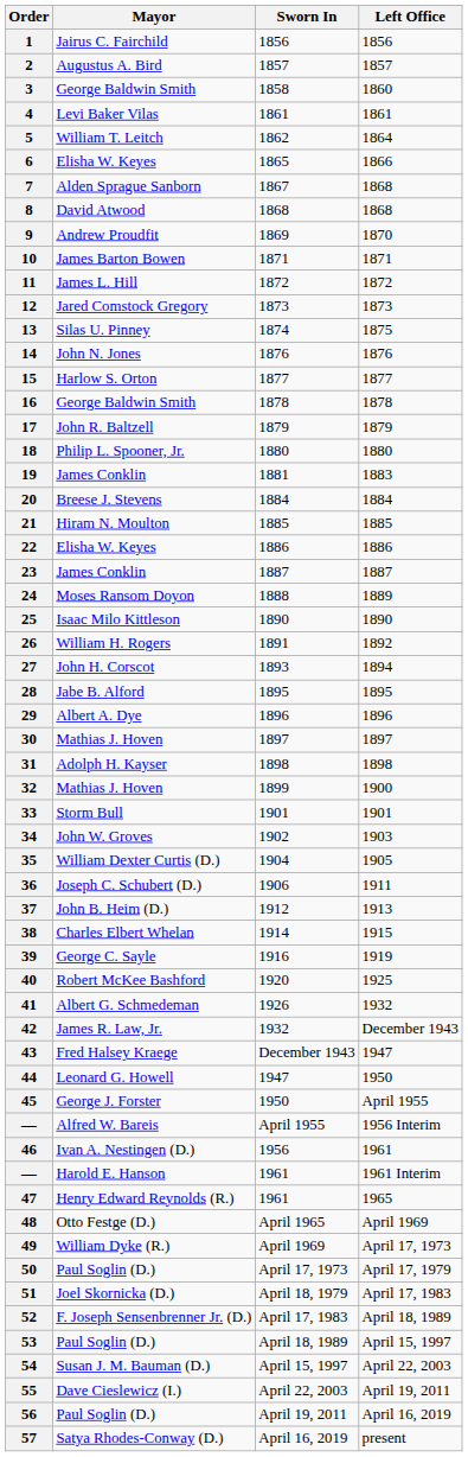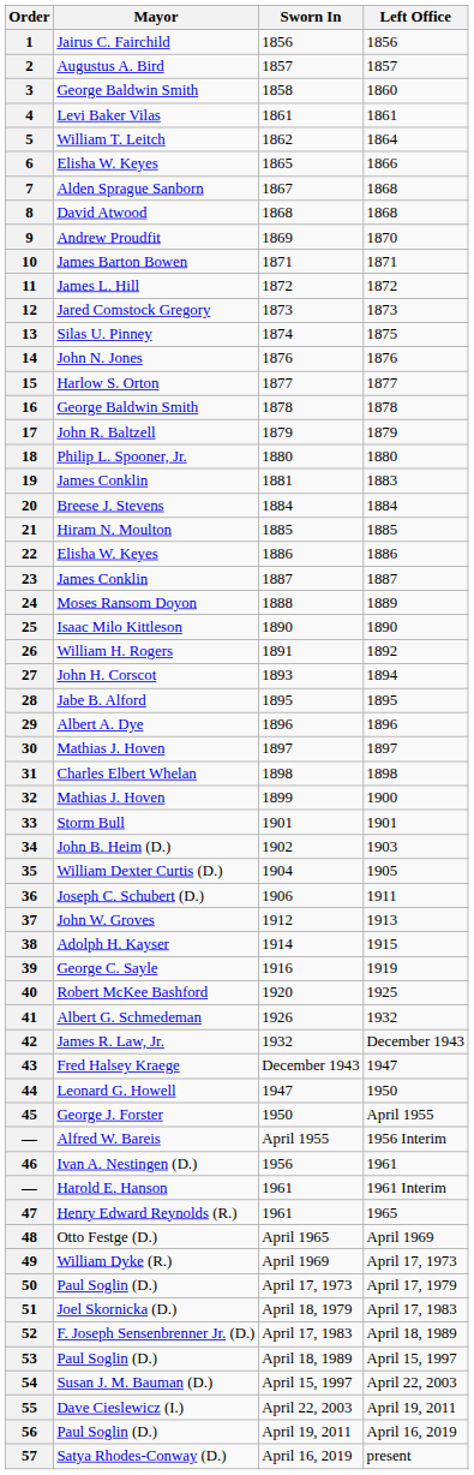 <table class="wikitable">
 <tr>
 <th>Order</th>
 <th>Mayor</th>
 <th>Sworn In</th>
 <th>Left Office</th>
 </tr>
 <tr>
 <th>1</th>
 <td><a href='#'>Jairus C. Fairchild</a></td>
 <td>1856</td>
 <td>1856</td>
 </tr>
 <tr>
 <th>2</th>
 <td><a href='#'>Augustus A. Bird</a></td>
 <td>1857</td>
 <td>1857</td>
 </tr>
 <tr>
 <th>3</th>
 <td><a href='#'>George Baldwin Smith</a></td>
 <td>1858</td>
 <td>1860</td>
 </tr>
 <tr>
 <th>4</th>
 <td><a href='#'>Levi Baker Vilas</a></td>
 <td>1861</td>
 <td>1861</td>
 </tr>
 <tr>
 <th>5</th>
 <td><a href='#'>William T. Leitch</a></td>
 <td>1862</td>
 <td>1864</td>
 </tr>
 <tr>
 <th>6</th>
 <td><a href='#'>Elisha W. Keyes</a></td>
 <td>1865</td>
 <td>1866</td>
 </tr>
 <tr>
 <th>7</th>
 <td><a href='#'>Alden Sprague Sanborn</a></td>
 <td>1867</td>
 <td>1868</td>
 </tr>
 <tr>
 <th>8</th>
 <td><a href='#'>David Atwood</a></td>
 <td>1868</td>
 <td>1868</td>
 </tr>
 <tr>
 <th>9</th>
 <td><a href='#'>Andrew Proudfit</a></td>
 <td>1869</td>
 <td>1870</td>
 </tr>
 <tr>
 <th>10</th>
 <td><a href='#'>James Barton Bowen</a></td>
 <td>1871</td>
 <td>1871</td>
 </tr>
 <tr>
 <th>11</th>
 <td><a href='#'>James L. Hill</a></td>
 <td>1872</td>
 <td>1872</td>
 </tr>
 <tr>
 <th>12</th>
 <td><a href='#'>Jared Comstock Gregory</a></td>
 <td>1873</td>
 <td>1873</td>
 </tr>
 <tr>
 <th>13</th>
 <td><a href='#'>Silas U. Pinney</a></td>
 <td>1874</td>
 <td>1875</td>
 </tr>
 <tr>
 <th>14</th>
 <td><a href='#'>John N. Jones</a><br></td>
 <td>1876</td>
 <td>1876</td>
 </tr>
 <tr>
 <th>15</th>
 <td><a href='#'>Harlow S. Orton</a></td>
 <td>1877</td>
 <td>1877</td>
 </tr>
 <tr>
 <th>16</th>
 <td><a href='#'>George Baldwin Smith</a></td>
 <td>1878</td>
 <td>1878</td>
 </tr>
 <tr>
 <th>17</th>
 <td><a href='#'>John R. Baltzell</a></td>
 <td>1879</td>
 <td>1879</td>
 </tr>
 <tr>
 <th>18</th>
 <td><a href='#'>Philip L. Spooner, Jr.</a></td>
 <td>1880</td>
 <td>1880</td>
 </tr>
 <tr>
 <th>19</th>
 <td><a href='#'>James Conklin</a></td>
 <td>1881</td>
 <td>1883</td>
 </tr>
 <tr>
 <th>20</th>
 <td><a href='#'>Breese J. Stevens</a></td>
 <td>1884</td>
 <td>1884</td>
 </tr>
 <tr>
 <th>21</th>
 <td><a href='#'>Hiram N. Moulton</a></td>
 <td>1885</td>
 <td>1885</td>
 </tr>
 <tr>
 <th>22</th>
 <td><a href='#'>Elisha W. Keyes</a></td>
 <td>1886</td>
 <td>1886</td>
 </tr>
 <tr>
 <th>23</th>
 <td><a href='#'>James Conklin</a></td>
 <td>1887</td>
 <td>1887</td>
 </tr>
 <tr>
 <th>24</th>
 <td><a href='#'>Moses Ransom Doyon</a></td>
 <td>1888</td>
 <td>1889</td>
 </tr>
 <tr>
 <th>25</th>
 <td><a href='#'>Isaac Milo Kittleson</a></td>
 <td>1890</td>
 <td>1890</td>
 </tr>
 <tr>
 <th>26</th>
 <td><a href='#'>William H. Rogers</a></td>
 <td>1891</td>
 <td>1892</td>
 </tr>
 <tr>
 <th>27</th>
 <td><a href='#'>John H. Corscot</a></td>
 <td>1893</td>
 <td>1894</td>
 </tr>
 <tr>
 <th>28</th>
 <td><a href='#'>Jabe B. Alford</a></td>
 <td>1895</td>
 <td>1895</td>
 </tr>
 <tr>
 <th>29</th>
 <td><a href='#'>Albert A. Dye</a></td>
 <td>1896</td>
 <td>1896</td>
 </tr>
 <tr>
 <th>30</th>
 <td><a href='#'>Mathias J. Hoven</a></td>
 <td>1897</td>
 <td>1897</td>
 </tr>
 <tr>
 <th>31</th>
-<td><a href='#'>Adolph H. Kayser</a></td>
+<td><a href='#'>Charles Elbert Whelan</a></td>
 <td>1898</td>
 <td>1898</td>
 </tr>
 <tr>
 <th>32</th>
 <td><a href='#'>Mathias J. Hoven</a></td>
 <td>1899</td>
 <td>1900</td>
 </tr>
 <tr>
 <th>33</th>
 <td><a href='#'>Storm Bull</a></td>
 <td>1901</td>
 <td>1901</td>
 </tr>
 <tr>
 <th>34</th>
-<td><a href='#'>John W. Groves</a></td>
+<td><a href='#'>John B. Heim</a> (D.)</td>
 <td>1902</td>
 <td>1903</td>
 </tr>
 <tr>
 <th>35</th>
 <td><a href='#'>William Dexter Curtis</a> (D.)</td>
 <td>1904</td>
 <td>1905</td>
 </tr>
 <tr>
 <th>36</th>
 <td><a href='#'>Joseph C. Schubert</a> (D.)</td>
 <td>1906</td>
 <td>1911</td>
 </tr>
 <tr>
 <th>37</th>
-<td><a href='#'>John B. Heim</a> (D.)</td>
+<td><a href='#'>John W. Groves</a></td>
 <td>1912</td>
 <td>1913</td>
 </tr>
 <tr>
 <th>38</th>
-<td><a href='#'>Charles Elbert Whelan</a></td>
+<td><a href='#'>Adolph H. Kayser</a></td>
 <td>1914</td>
 <td>1915</td>
 </tr>
 <tr>
 <th>39</th>
 <td><a href='#'>George C. Sayle</a><br></td>
 <td>1916</td>
 <td>1919</td>
 </tr>
 <tr>
 <th>40</th>
 <td><a href='#'>Robert McKee Bashford</a></td>
 <td>1920</td>
 <td>1925</td>
 </tr>
 <tr>
 <th>41</th>
 <td><a href='#'>Albert G. Schmedeman</a></td>
 <td>1926</td>
 <td>1932</td>
 </tr>
 <tr>
 <th>42</th>
 <td><a href='#'>James R. Law, Jr.</a></td>
 <td>1932</td>
 <td>December 1943</td>
 </tr>
 <tr>
 <th>43</th>
 <td><a href='#'>Fred Halsey Kraege</a></td>
 <td>December 1943</td>
 <td>1947</td>
 </tr>
 <tr>
 <th>44</th>
 <td><a href='#'>Leonard G. Howell</a><br></td>
 <td>1947</td>
 <td>1950</td>
 </tr>
 <tr>
 <th>45</th>
 <td><a href='#'>George J. Forster</a></td>
 <td>1950</td>
 <td>April 1955</td>
 </tr>
 <tr>
 <th>—</th>
 <td><a href='#'>Alfred W. Bareis</a></td>
 <td>April 1955</td>
 <td>1956 Interim</td>
 </tr>
 <tr>
 <th>46</th>
 <td><a href='#'>Ivan A. Nestingen</a> (D.)</td>
 <td>1956</td>
 <td>1961</td>
 </tr>
 <tr>
 <th>—</th>
 <td><a href='#'>Harold E. Hanson</a></td>
 <td>1961</td>
 <td>1961 Interim</td>
 </tr>
 <tr>
 <th>47</th>
 <td><a href='#'>Henry Edward Reynolds</a> (R.)</td>
 <td>1961</td>
 <td>1965</td>
 </tr>
 <tr>
 <th>48</th>
 <td>Otto Festge (D.)<br></td>
 <td>April 1965</td>
 <td>April 1969</td>
 </tr>
 <tr>
 <th>49</th>
 <td><a href='#'>William Dyke</a> (R.)</td>
 <td>April 1969</td>
 <td>April 17, 1973</td>
 </tr>
 <tr>
 <th>50</th>
 <td><a href='#'>Paul Soglin</a> (D.)</td>
 <td>April 17, 1973</td>
 <td>April 17, 1979</td>
 </tr>
 <tr>
 <th>51</th>
 <td><a href='#'>Joel Skornicka</a> (D.)</td>
 <td>April 18, 1979</td>
 <td>April 17, 1983</td>
 </tr>
 <tr>
 <th>52</th>
 <td><a href='#'>F. Joseph Sensenbrenner Jr.</a> (D.)</td>
 <td>April 17, 1983</td>
 <td>April 18, 1989</td>
 </tr>
 <tr>
 <th>53</th>
 <td><a href='#'>Paul Soglin</a> (D.)</td>
 <td>April 18, 1989</td>
 <td>April 15, 1997</td>
 </tr>
 <tr>
 <th>54</th>
 <td><a href='#'>Susan J. M. Bauman</a> (D.)</td>
 <td>April 15, 1997</td>
 <td>April 22, 2003</td>
 </tr>
 <tr>
 <th>55</th>
 <td><a href='#'>Dave Cieslewicz</a> (I.)</td>
 <td>April 22, 2003</td>
 <td>April 19, 2011</td>
 </tr>
 <tr>
 <th>56</th>
 <td><a href='#'>Paul Soglin</a> (D.)</td>
 <td>April 19, 2011</td>
 <td>April 16, 2019</td>
 </tr>
 <tr>
 <th>57</th>
 <td><a href='#'>Satya Rhodes-Conway</a> (D.)</td>
 <td>April 16, 2019</td>
 <td>present</td>
 </tr>
 </table>
